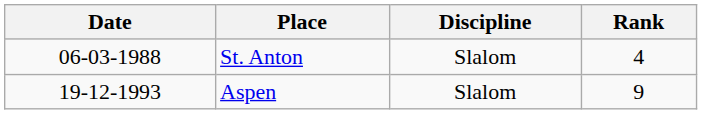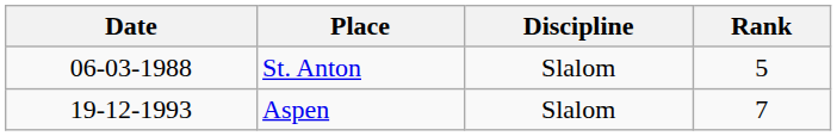 <table class="wikitable" width=40% style="font-size:100%; text-align:center;">
 <tr>
 <th>Date</th>
 <th>Place</th>
 <th>Discipline</th>
 <th>Rank</th>
 </tr>
 <tr>
 <td>06-03-1988</td>
 <td align=left> <a href='#'>St. Anton</a></td>
 <td>Slalom</td>
-<td>4</td>
+<td>5</td>
 </tr>
 <tr>
 <td>19-12-1993</td>
 <td align=left> <a href='#'>Aspen</a></td>
 <td>Slalom</td>
-<td>9</td>
+<td>7</td>
 </tr>
 </table>
